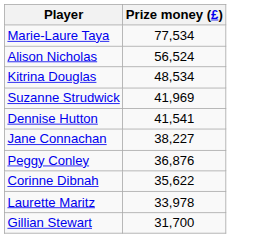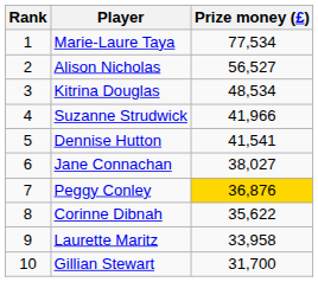 <table class="wikitable">
 <tr>
+<th>Rank</th>
 <th>Player</th>
 <th>Prize money (<a href='#'>£</a>)</th>
 </tr>
 <tr>
+<td align=center>1</td>
 <td> <a href='#'>Marie-Laure Taya</a></td>
 <td align=center>77,534</td>
 </tr>
 <tr>
+<td align=center>2</td>
 <td> <a href='#'>Alison Nicholas</a></td>
-<td align=center>56,524</td>
+<td align=center>56,527</td>
 </tr>
 <tr>
+<td align=center>3</td>
 <td> <a href='#'>Kitrina Douglas</a></td>
 <td align=center>48,534</td>
 </tr>
 <tr>
+<td align=center>4</td>
 <td> <a href='#'>Suzanne Strudwick</a></td>
-<td align=center>41,969</td>
+<td align=center>41,966</td>
 </tr>
 <tr>
+<td align=center>5</td>
 <td> <a href='#'>Dennise Hutton</a></td>
 <td align=center>41,541</td>
 </tr>
 <tr>
+<td align=center>6</td>
 <td> <a href='#'>Jane Connachan</a></td>
-<td align=center>38,227</td>
+<td align=center>38,027</td>
 </tr>
 <tr>
+<td align=center>7</td>
 <td> <a href='#'>Peggy Conley</a></td>
-<td align=center>36,876</td>
+<td align=center style="background: gold;">36,876</td>
 </tr>
 <tr>
+<td align=center>8</td>
 <td> <a href='#'>Corinne Dibnah</a></td>
 <td align=center>35,622</td>
 </tr>
 <tr>
+<td align=center>9</td>
 <td> <a href='#'>Laurette Maritz</a></td>
-<td align=center>33,978</td>
+<td align=center>33,958</td>
 </tr>
 <tr>
+<td align=center>10</td>
 <td> <a href='#'>Gillian Stewart</a></td>
 <td align=center>31,700</td>
 </tr>
 </table>
